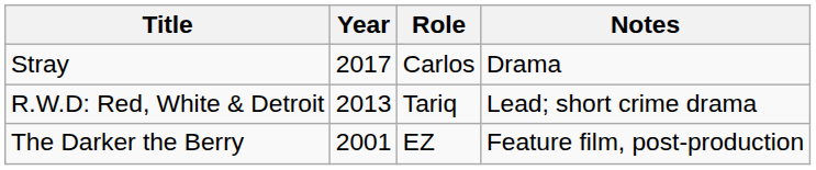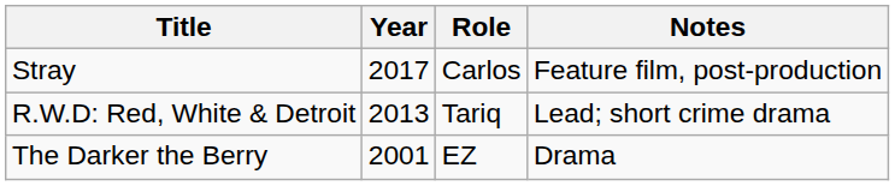 <table class="wikitable sortable">
 <tr>
 <th>Title</th>
 <th>Year</th>
 <th>Role</th>
 <th>Notes</th>
 </tr>
 <tr>
 <td>Stray</td>
 <td>2017</td>
 <td>Carlos</td>
-<td>Drama</td>
+<td>Feature film, post-production</td>
 </tr>
 <tr>
 <td>R.W.D: Red, White & Detroit</td>
 <td>2013</td>
 <td>Tariq</td>
 <td>Lead; short crime drama</td>
 </tr>
 <tr>
 <td>The Darker the Berry</td>
 <td>2001</td>
 <td>EZ</td>
-<td>Feature film, post-production</td>
+<td>Drama</td>
 </tr>
 </table>
